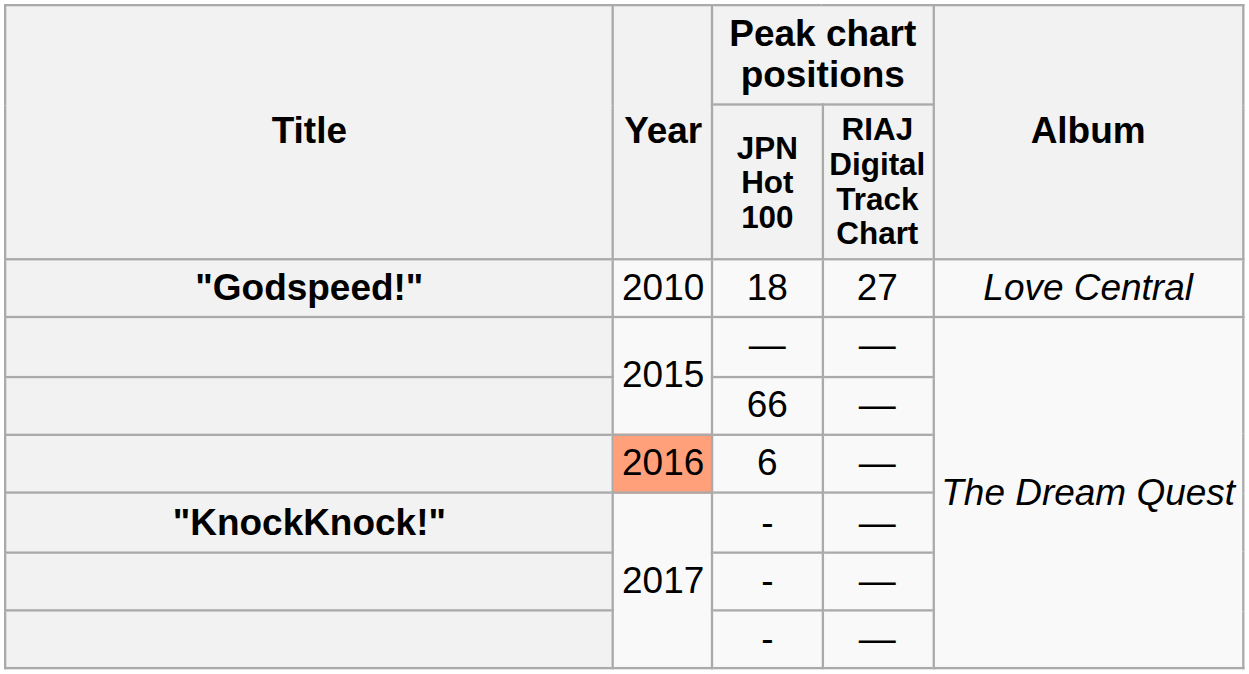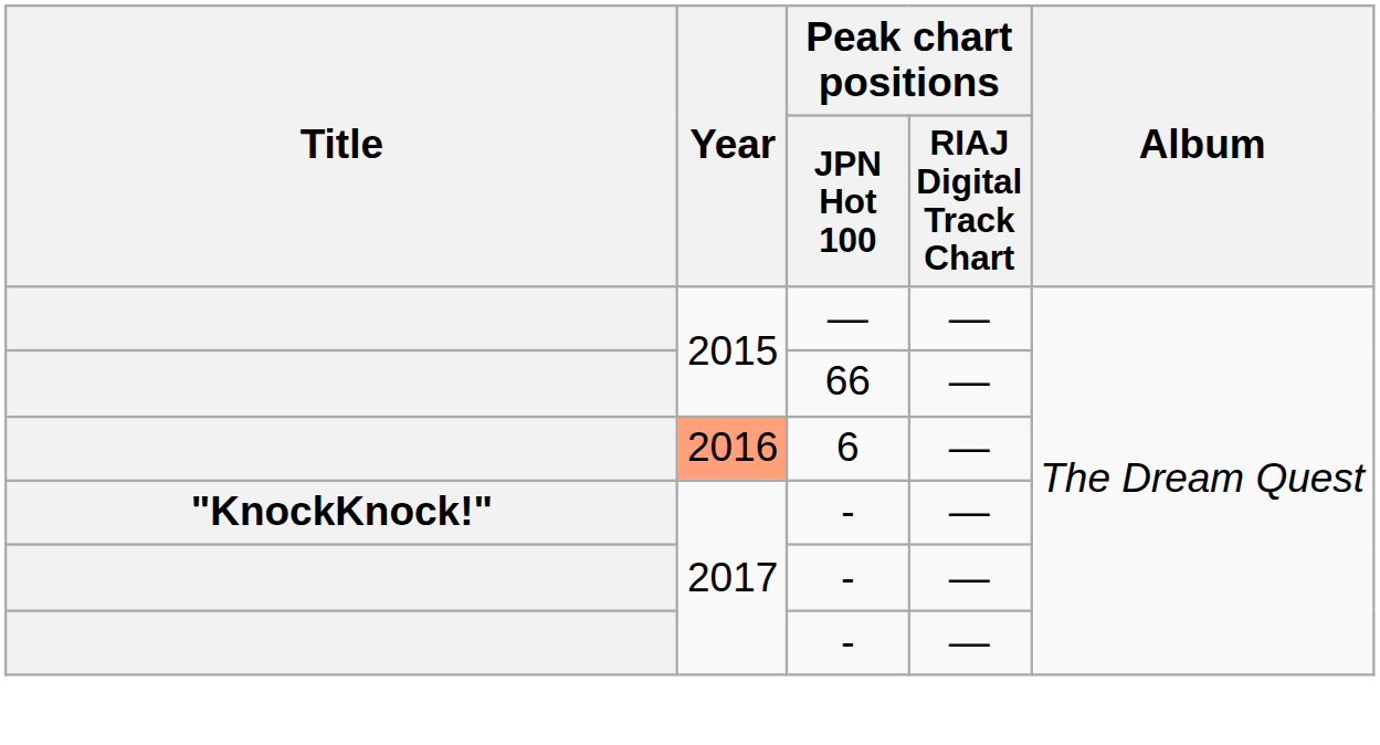 <table class="wikitable plainrowheaders" style="text-align:center;">
 <tr>
 <th scope="col" rowspan="2" style="width:16em;">Title</th>
 <th scope="col" rowspan="2">Year</th>
 <th scope="col" colspan="2">Peak chart positions</th>
 <th scope="col" rowspan="2">Album</th>
 </tr>
 <tr>
 <th style="width:3em;font-size:85%">JPN Hot 100<br></th>
 <th style="width:3em;font-size:85%">RIAJ Digital<br>Track<br>Chart<br></th>
-</tr>
-<tr>
-<th scope="row">"Godspeed!"</th>
-<td>2010</td>
-<td>18</td>
-<td>27</td>
-<td><em>Love Central</em></td>
 </tr>
 <tr>
 <th scope="row"></th>
 <td rowspan="2">2015</td>
 <td>—</td>
 <td>—</td>
 <td rowspan=6><em>The Dream Quest</em></td>
 </tr>
 <tr>
 <th scope="row"></th>
 <td>66</td>
 <td>—</td>
 </tr>
 <tr>
 <th scope="row"></th>
 <td style="background: lightsalmon;">2016</td>
 <td>6</td>
 <td>—</td>
 </tr>
 <tr>
 <th scope="row">"KnockKnock!"</th>
 <td rowspan=3>2017</td>
 <td>-</td>
 <td>—</td>
 </tr>
 <tr>
 <th scope="row"></th>
 <td>-</td>
 <td>—</td>
 </tr>
 <tr>
 <th scope="row"></th>
 <td>-</td>
 <td>—</td>
 </tr>
 </table>
